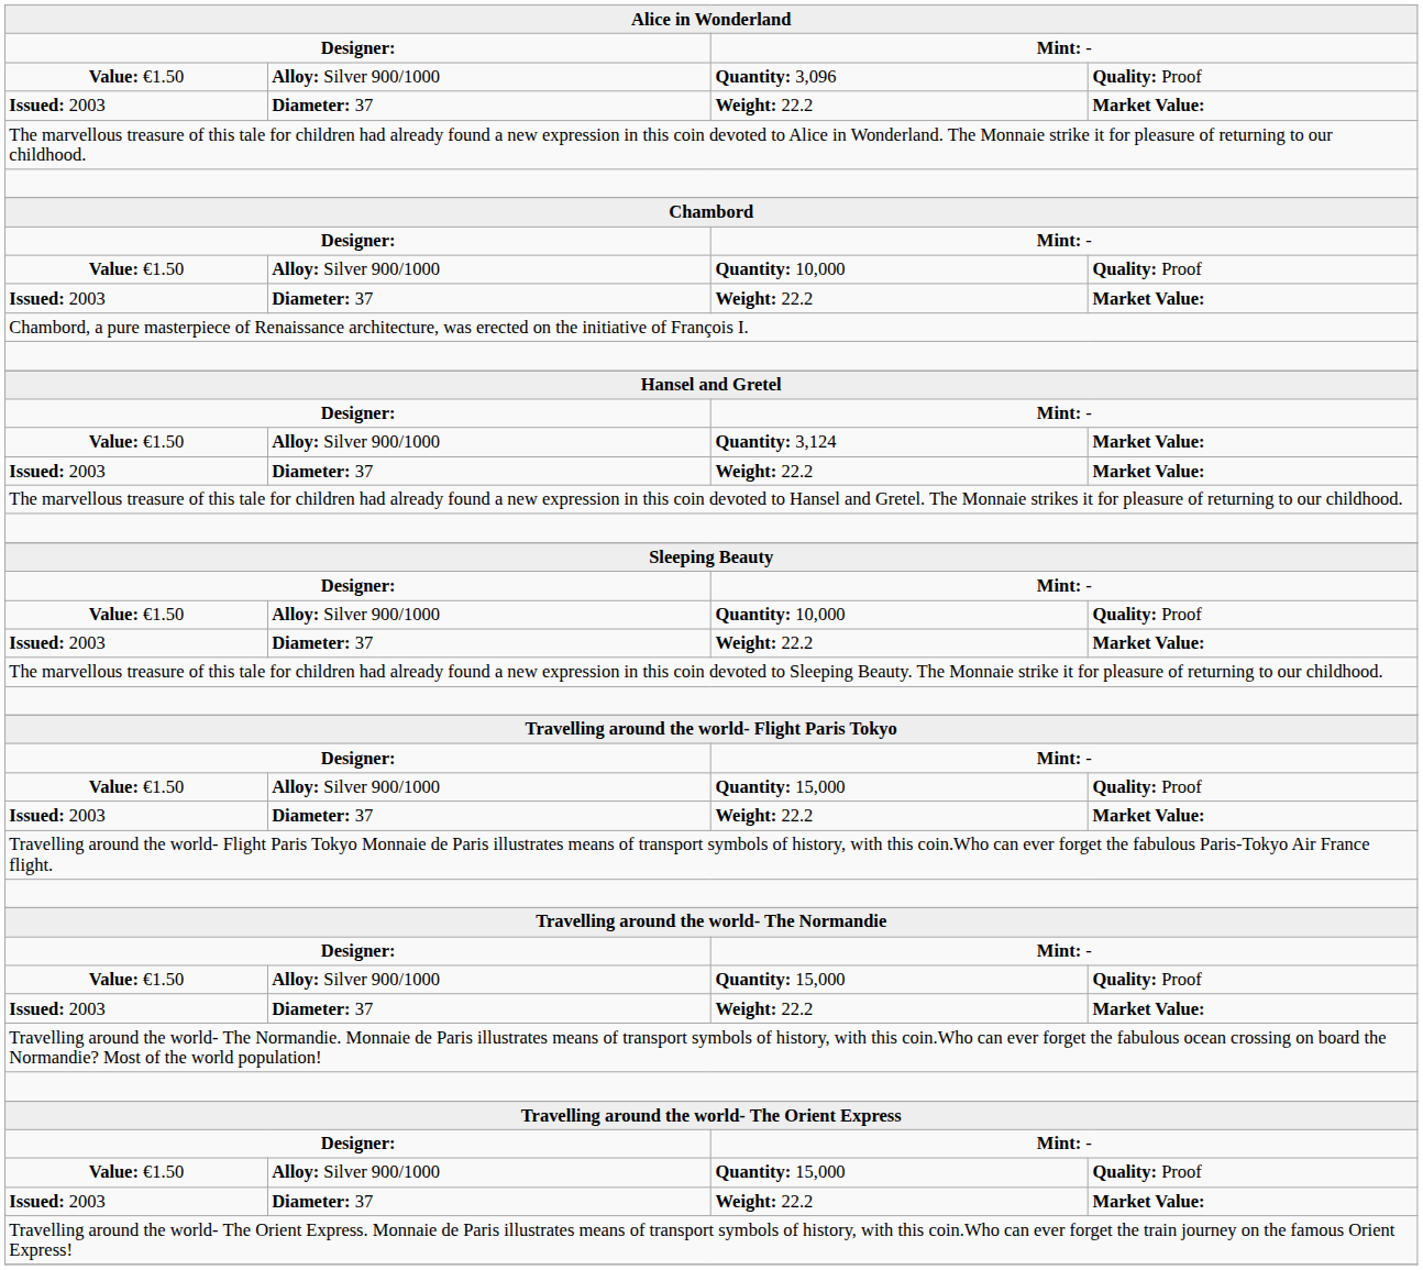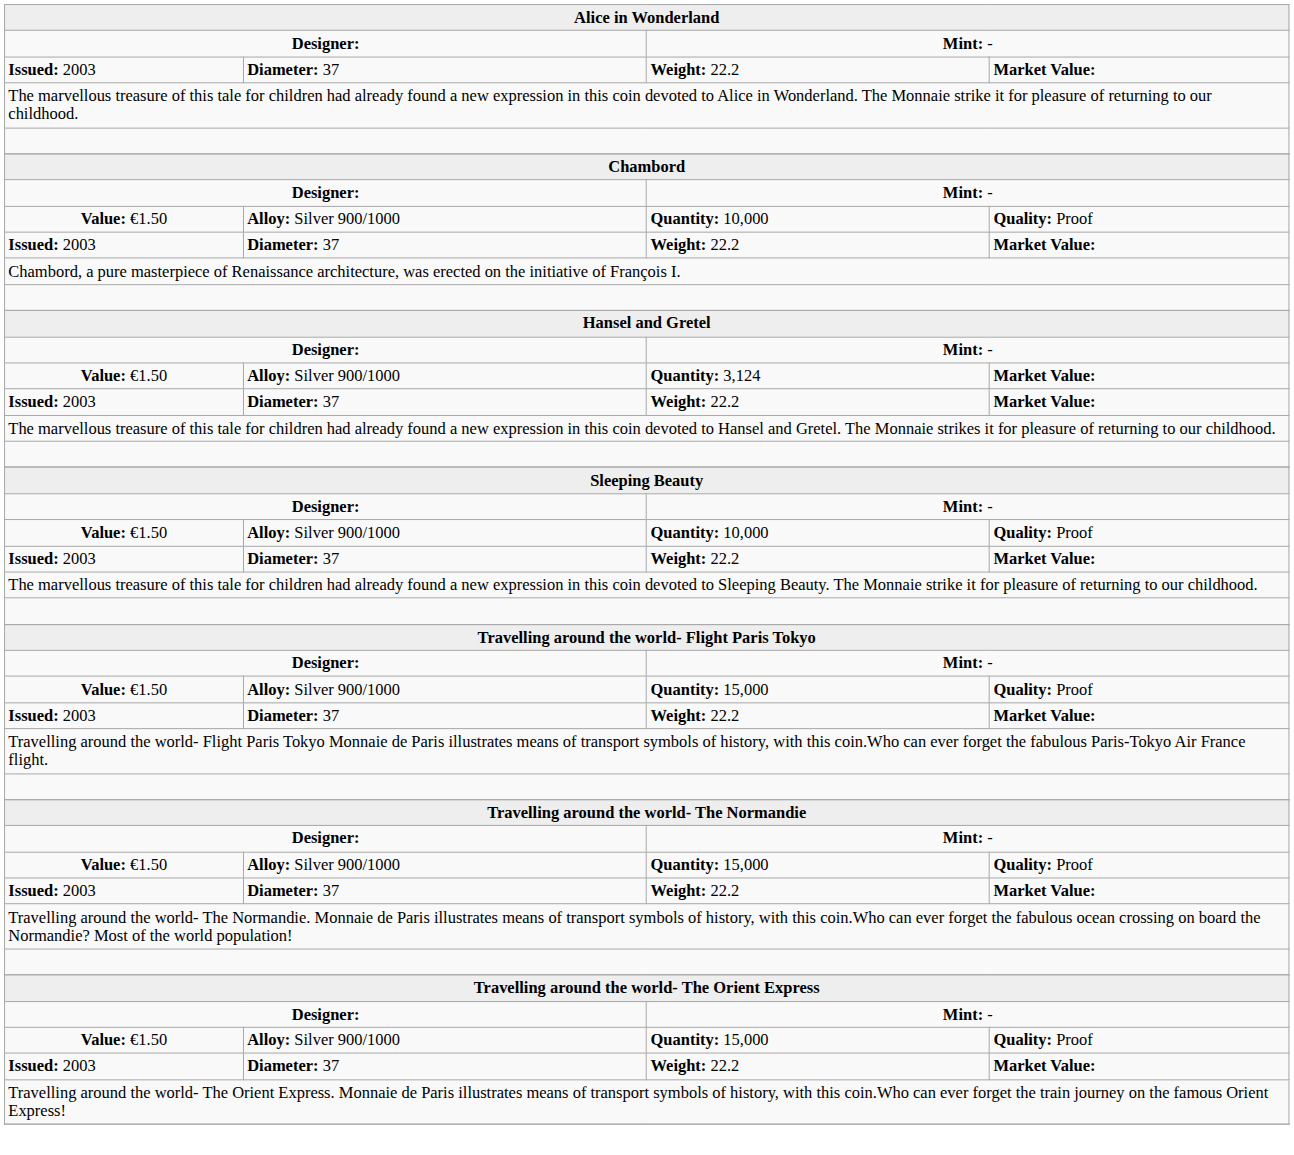 <table class="wikitable">
 <tr>
 <th colspan="4" align=center style="background:#eeeeee;">Alice in Wonderland</th>
 </tr>
 <tr>
 <td colspan="2" width="50%" align=center><strong>Designer:</strong></td>
 <td colspan="2" width="50%" align=center><strong>Mint:</strong> -</td>
-</tr>
-<tr>
-<td align=center><strong>Value:</strong>	€1.50</td>
-<td><strong>Alloy:</strong>	Silver 900/1000</td>
-<td><strong>Quantity:</strong>	3,096</td>
-<td><strong>Quality:</strong>	Proof</td>
 </tr>
 <tr>
 <td><strong>Issued:</strong>	2003</td>
 <td><strong>Diameter:</strong>	37</td>
 <td><strong>Weight:</strong>	22.2</td>
 <td><strong>Market Value:</strong></td>
 </tr>
 <tr>
 <td colspan="4" align=left>The marvellous treasure of this tale for children had already found a new expression in this coin devoted to Alice in Wonderland. The Monnaie strike it for pleasure of returning to our childhood.</td>
 </tr>
 <tr>
 <td colspan="4"> </td>
 </tr>
 <tr>
 </tr>
 <tr>
 <th colspan="4" align=center style="background:#eeeeee;">Chambord</th>
 </tr>
 <tr>
 <td colspan="2" width="50%" align=center><strong>Designer:</strong></td>
 <td colspan="2" width="50%" align=center><strong>Mint:</strong> -</td>
 </tr>
 <tr>
 <td align=center><strong>Value:</strong>	€1.50</td>
 <td><strong>Alloy:</strong>	Silver 900/1000</td>
 <td><strong>Quantity:</strong>	10,000</td>
 <td><strong>Quality:</strong>	Proof</td>
 </tr>
 <tr>
 <td><strong>Issued:</strong>	2003</td>
 <td><strong>Diameter:</strong>	37</td>
 <td><strong>Weight:</strong>	22.2</td>
 <td><strong>Market Value:</strong></td>
 </tr>
 <tr>
 <td colspan="4" align=left>Chambord, a pure masterpiece of Renaissance architecture, was erected on the initiative of François I.</td>
 </tr>
 <tr>
 <td colspan="4"> </td>
 </tr>
 <tr>
 </tr>
 <tr>
 <th colspan="4" align=center style="background:#eeeeee;">Hansel and Gretel</th>
 </tr>
 <tr>
 <td colspan="2" width="50%" align=center><strong>Designer:</strong></td>
 <td colspan="2" width="50%" align=center><strong>Mint:</strong> -</td>
 </tr>
 <tr>
 <td align=center><strong>Value:</strong>	€1.50</td>
 <td><strong>Alloy:</strong>	Silver 900/1000</td>
 <td><strong>Quantity:</strong>	3,124</td>
 <td><strong>Market Value:</strong></td>
 </tr>
 <tr>
 <td><strong>Issued:</strong>	2003</td>
 <td><strong>Diameter:</strong>	37</td>
 <td><strong>Weight:</strong>	22.2</td>
 <td><strong>Market Value:</strong></td>
 </tr>
 <tr>
 <td colspan="4" align=left>The marvellous treasure of this tale for children had already found a new expression in this coin devoted to Hansel and Gretel. The Monnaie strikes it for pleasure of returning to our childhood.</td>
 </tr>
 <tr>
 <td colspan="4"> </td>
 </tr>
 <tr>
 </tr>
 <tr>
 <th colspan="4" align=center style="background:#eeeeee;">Sleeping Beauty</th>
 </tr>
 <tr>
 <td colspan="2" width="50%" align=center><strong>Designer:</strong></td>
 <td colspan="2" width="50%" align=center><strong>Mint:</strong> -</td>
 </tr>
 <tr>
 <td align=center><strong>Value:</strong>	€1.50</td>
 <td><strong>Alloy:</strong>	Silver 900/1000</td>
 <td><strong>Quantity:</strong>	10,000</td>
 <td><strong>Quality:</strong>	Proof</td>
 </tr>
 <tr>
 <td><strong>Issued:</strong>	2003</td>
 <td><strong>Diameter:</strong>	37</td>
 <td><strong>Weight:</strong>	22.2</td>
 <td><strong>Market Value:</strong></td>
 </tr>
 <tr>
 <td colspan="4" align=left>The marvellous treasure of this tale for children had already found a new expression in this coin devoted to Sleeping Beauty. The Monnaie strike it for pleasure of returning to our childhood.</td>
 </tr>
 <tr>
 <td colspan="4"> </td>
 </tr>
 <tr>
 </tr>
 <tr>
 <th colspan="4" align=center style="background:#eeeeee;">Travelling around the world- Flight Paris Tokyo</th>
 </tr>
 <tr>
 <td colspan="2" width="50%" align=center><strong>Designer:</strong></td>
 <td colspan="2" width="50%" align=center><strong>Mint:</strong> -</td>
 </tr>
 <tr>
 <td align=center><strong>Value:</strong>	€1.50</td>
 <td><strong>Alloy:</strong>	Silver 900/1000</td>
 <td><strong>Quantity:</strong>	15,000</td>
 <td><strong>Quality:</strong>	Proof</td>
 </tr>
 <tr>
 <td><strong>Issued:</strong>	2003</td>
 <td><strong>Diameter:</strong>	37</td>
 <td><strong>Weight:</strong>	22.2</td>
 <td><strong>Market Value:</strong></td>
 </tr>
 <tr>
 <td colspan="4" align=left>Travelling around the world- Flight Paris Tokyo Monnaie de Paris illustrates means of transport symbols of history, with this coin.Who can ever forget the fabulous Paris-Tokyo Air France flight.</td>
 </tr>
 <tr>
 <td colspan="4"> </td>
 </tr>
 <tr>
 </tr>
 <tr>
 <th colspan="4" align=center style="background:#eeeeee;">Travelling around the world- The Normandie</th>
 </tr>
 <tr>
 <td colspan="2" width="50%" align=center><strong>Designer:</strong></td>
 <td colspan="2" width="50%" align=center><strong>Mint:</strong> -</td>
 </tr>
 <tr>
 <td align=center><strong>Value:</strong>	€1.50</td>
 <td><strong>Alloy:</strong>	Silver 900/1000</td>
 <td><strong>Quantity:</strong>	15,000</td>
 <td><strong>Quality:</strong>	Proof</td>
 </tr>
 <tr>
 <td><strong>Issued:</strong>	2003</td>
 <td><strong>Diameter:</strong>	37</td>
 <td><strong>Weight:</strong>	22.2</td>
 <td><strong>Market Value:</strong></td>
 </tr>
 <tr>
 <td colspan="4" align=left>Travelling around the world- The Normandie. Monnaie de Paris illustrates means of transport symbols of history, with this coin.Who can ever forget the fabulous ocean crossing on board the Normandie? Most of the world population!</td>
 </tr>
 <tr>
 <td colspan="4"> </td>
 </tr>
 <tr>
 </tr>
 <tr>
 <th colspan="4" align=center style="background:#eeeeee;">Travelling around the world- The Orient Express</th>
 </tr>
 <tr>
 <td colspan="2" width="50%" align=center><strong>Designer:</strong></td>
 <td colspan="2" width="50%" align=center><strong>Mint:</strong> -</td>
 </tr>
 <tr>
 <td align=center><strong>Value:</strong>	€1.50</td>
 <td><strong>Alloy:</strong>	Silver 900/1000</td>
 <td><strong>Quantity:</strong>	15,000</td>
 <td><strong>Quality:</strong>	Proof</td>
 </tr>
 <tr>
 <td><strong>Issued:</strong>	2003</td>
 <td><strong>Diameter:</strong>	37</td>
 <td><strong>Weight:</strong>	22.2</td>
 <td><strong>Market Value:</strong></td>
 </tr>
 <tr>
 <td colspan="4" align=left>Travelling around the world- The Orient Express. Monnaie de Paris illustrates means of transport symbols of history, with this coin.Who can ever forget the train journey on the famous Orient Express!</td>
 </tr>
 <tr>
 </tr>
 </table>
